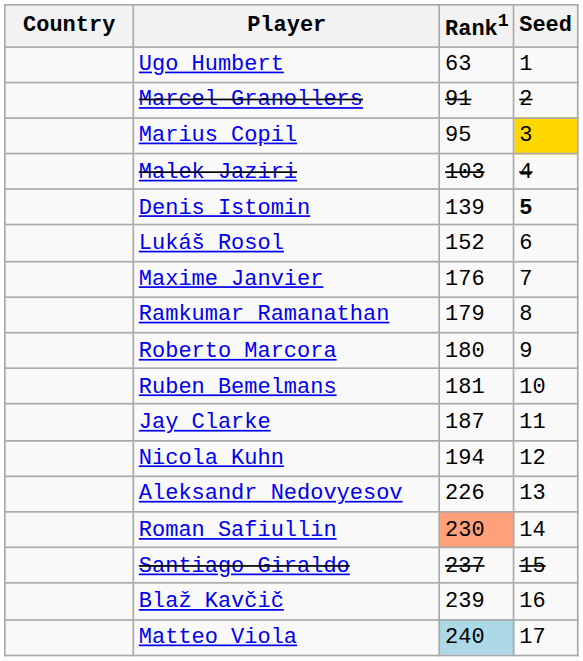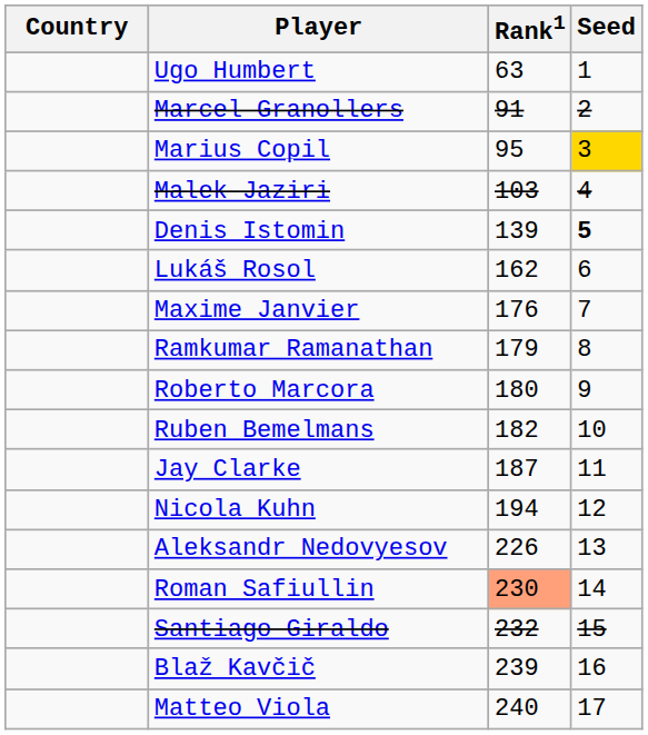 <table class="sortable wikitable">
 <tr>
 <th width="70">Country</th>
 <th width="175">Player</th>
 <th>Rank<sup>1</sup></th>
 <th>Seed</th>
 </tr>
 <tr>
 <td></td>
 <td><a href='#'>Ugo Humbert</a></td>
 <td>63</td>
 <td>1</td>
 </tr>
 <tr>
 <td><s></s></td>
 <td><s><a href='#'>Marcel Granollers</a></s></td>
 <td><s>91</s></td>
 <td><s>2</s></td>
 </tr>
 <tr>
 <td></td>
 <td><a href='#'>Marius Copil</a></td>
 <td>95</td>
 <td style="background: gold;">3</td>
 </tr>
 <tr>
 <td><s></s></td>
 <td><s><a href='#'>Malek Jaziri</a></s></td>
 <td><s>103</s></td>
 <td><s>4</s></td>
 </tr>
 <tr>
 <td></td>
 <td><a href='#'>Denis Istomin</a></td>
 <td>139</td>
 <td><strong>5</strong></td>
 </tr>
 <tr>
 <td></td>
 <td><a href='#'>Lukáš Rosol</a></td>
-<td>152</td>
+<td>162</td>
 <td>6</td>
 </tr>
 <tr>
 <td></td>
 <td><a href='#'>Maxime Janvier</a></td>
 <td>176</td>
 <td>7</td>
 </tr>
 <tr>
 <td></td>
 <td><a href='#'>Ramkumar Ramanathan</a></td>
 <td>179</td>
 <td>8</td>
 </tr>
 <tr>
 <td></td>
 <td><a href='#'>Roberto Marcora</a></td>
 <td>180</td>
 <td>9</td>
 </tr>
 <tr>
 <td></td>
 <td><a href='#'>Ruben Bemelmans</a></td>
-<td>181</td>
+<td>182</td>
 <td>10</td>
 </tr>
 <tr>
 <td></td>
 <td><a href='#'>Jay Clarke</a></td>
 <td>187</td>
 <td>11</td>
 </tr>
 <tr>
 <td></td>
 <td><a href='#'>Nicola Kuhn</a></td>
 <td>194</td>
 <td>12</td>
 </tr>
 <tr>
 <td></td>
 <td><a href='#'>Aleksandr Nedovyesov</a></td>
 <td>226</td>
 <td>13</td>
 </tr>
 <tr>
 <td></td>
 <td><a href='#'>Roman Safiullin</a></td>
 <td style="background: lightsalmon;">230</td>
 <td>14</td>
 </tr>
 <tr>
 <td><s></s></td>
 <td><s><a href='#'>Santiago Giraldo</a></s></td>
-<td><s>237</s></td>
+<td><s>232</s></td>
 <td><s>15</s></td>
 </tr>
 <tr>
 <td></td>
 <td><a href='#'>Blaž Kavčič</a></td>
 <td>239</td>
 <td>16</td>
 </tr>
 <tr>
 <td></td>
 <td><a href='#'>Matteo Viola</a></td>
-<td style="background: lightblue;">240</td>
+<td>240</td>
 <td>17</td>
 </tr>
 </table>
